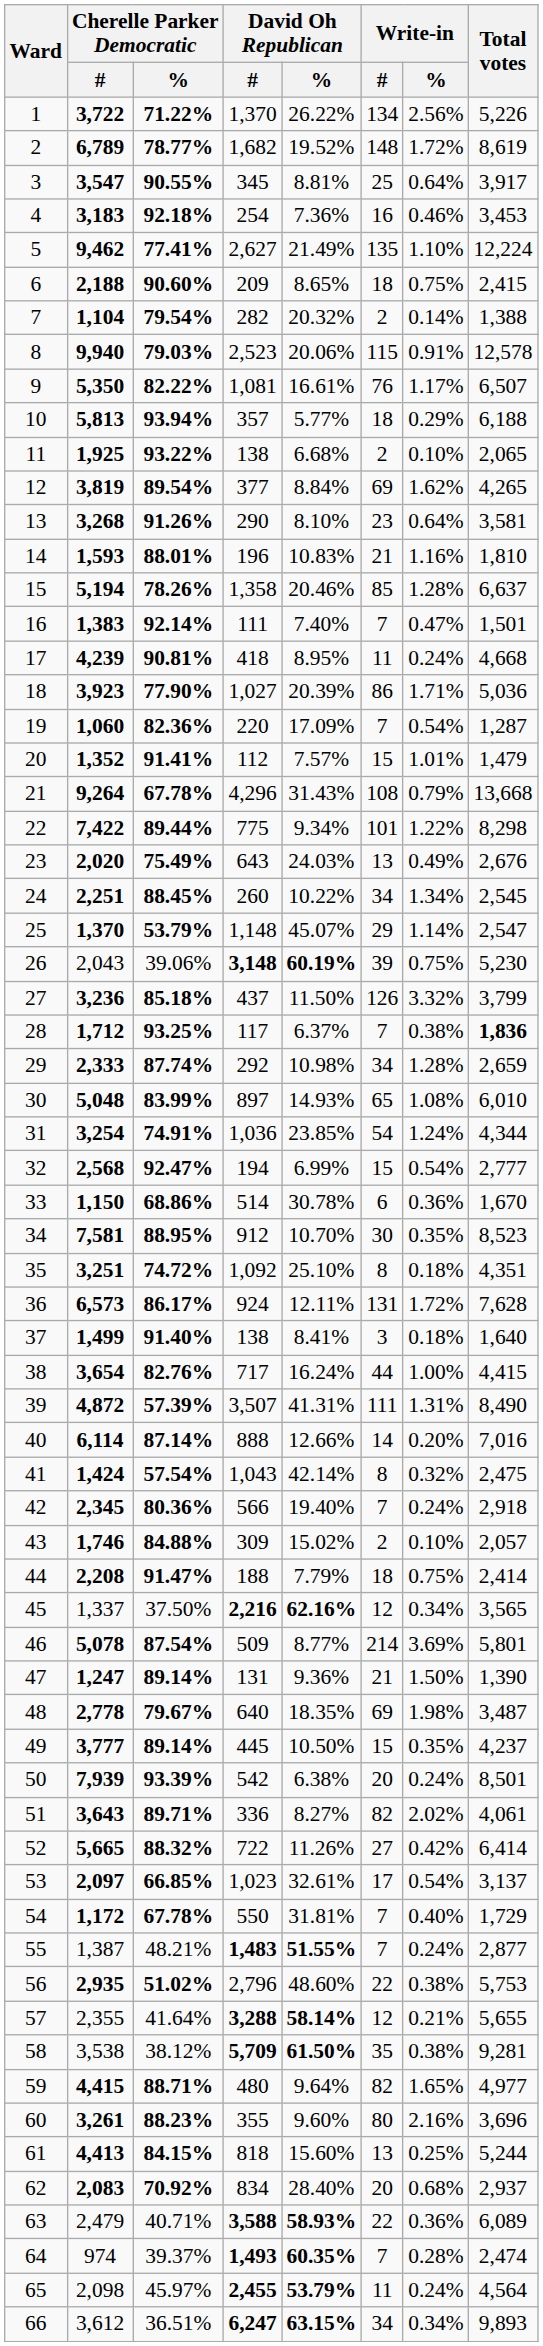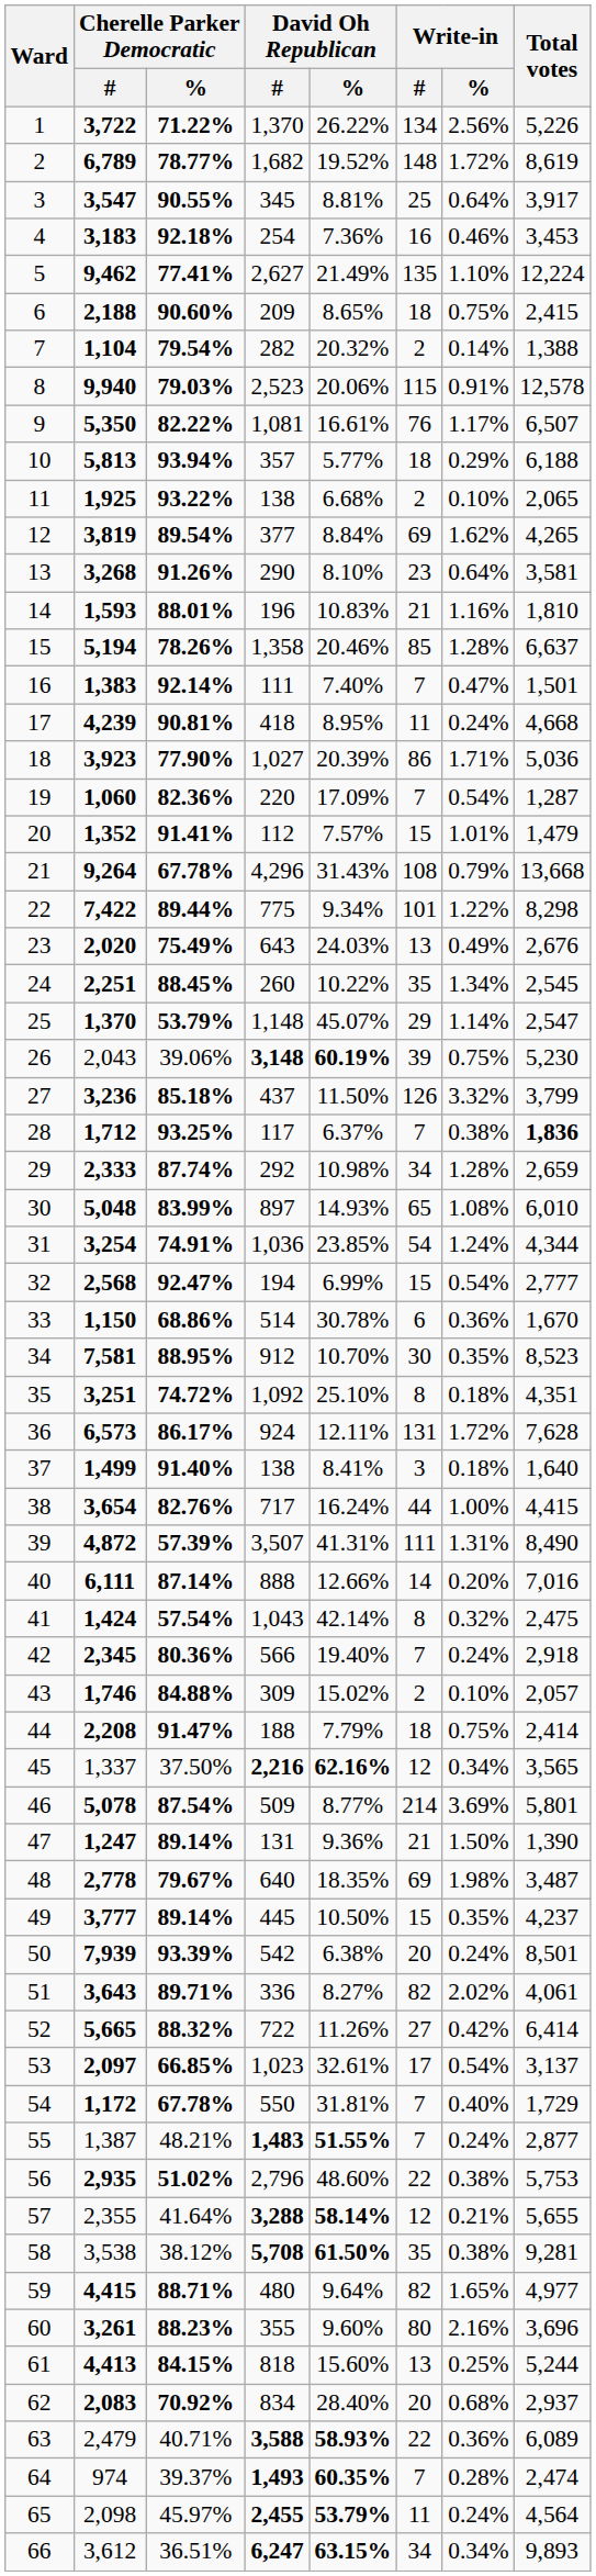 <table class="wikitable sortable mw-collapsible mw-collapsed" style="text-align:center;" |- bgcolor=lightgrey>
 <tr>
 <th rowspan="2" colspan="1" style="text-align:center">Ward</th>
 <th colspan="2" style="text-align:center;">Cherelle Parker<br><em>Democratic</em></th>
 <th colspan="2" style="text-align:center;">David Oh<br><em>Republican</em></th>
 <th colspan="2" style="text-align:center;">Write-in</th>
 <th colspan="1" rowspan="2" style="text-align:center;">Total<br>votes</th>
 </tr>
 <tr>
 <th colspan="1" style="text-align:center;">#</th>
 <th colspan="1" style="text-align:center;">%</th>
 <th colspan="1" style="text-align:center;">#</th>
 <th colspan="1" style="text-align:center;">%</th>
 <th colspan="1" style="text-align:center;">#</th>
 <th colspan="1" style="text-align:center;">%</th>
 </tr>
 <tr>
 <td>1</td>
 <td><strong>3,722</strong></td>
 <td><strong>71.22%</strong></td>
 <td>1,370</td>
 <td>26.22%</td>
 <td>134</td>
 <td>2.56%</td>
 <td>5,226</td>
 </tr>
 <tr>
 <td>2</td>
 <td><strong>6,789</strong></td>
 <td><strong>78.77%</strong></td>
 <td>1,682</td>
 <td>19.52%</td>
 <td>148</td>
 <td>1.72%</td>
 <td>8,619</td>
 </tr>
 <tr>
 <td>3</td>
 <td><strong>3,547</strong></td>
 <td><strong>90.55%</strong></td>
 <td>345</td>
 <td>8.81%</td>
 <td>25</td>
 <td>0.64%</td>
 <td>3,917</td>
 </tr>
 <tr>
 <td>4</td>
 <td><strong>3,183</strong></td>
 <td><strong>92.18%</strong></td>
 <td>254</td>
 <td>7.36%</td>
 <td>16</td>
 <td>0.46%</td>
 <td>3,453</td>
 </tr>
 <tr>
 <td>5</td>
 <td><strong>9,462</strong></td>
 <td><strong>77.41%</strong></td>
 <td>2,627</td>
 <td>21.49%</td>
 <td>135</td>
 <td>1.10%</td>
 <td>12,224</td>
 </tr>
 <tr>
 <td>6</td>
 <td><strong>2,188</strong></td>
 <td><strong>90.60%</strong></td>
 <td>209</td>
 <td>8.65%</td>
 <td>18</td>
 <td>0.75%</td>
 <td>2,415</td>
 </tr>
 <tr>
 <td>7</td>
 <td><strong>1,104</strong></td>
 <td><strong>79.54%</strong></td>
 <td>282</td>
 <td>20.32%</td>
 <td>2</td>
 <td>0.14%</td>
 <td>1,388</td>
 </tr>
 <tr>
 <td>8</td>
 <td><strong>9,940</strong></td>
 <td><strong>79.03%</strong></td>
 <td>2,523</td>
 <td>20.06%</td>
 <td>115</td>
 <td>0.91%</td>
 <td>12,578</td>
 </tr>
 <tr>
 <td>9</td>
 <td><strong>5,350</strong></td>
 <td><strong>82.22%</strong></td>
 <td>1,081</td>
 <td>16.61%</td>
 <td>76</td>
 <td>1.17%</td>
 <td>6,507</td>
 </tr>
 <tr>
 <td>10</td>
 <td><strong>5,813</strong></td>
 <td><strong>93.94%</strong></td>
 <td>357</td>
 <td>5.77%</td>
 <td>18</td>
 <td>0.29%</td>
 <td>6,188</td>
 </tr>
 <tr>
 <td>11</td>
 <td><strong>1,925</strong></td>
 <td><strong>93.22%</strong></td>
 <td>138</td>
 <td>6.68%</td>
 <td>2</td>
 <td>0.10%</td>
 <td>2,065</td>
 </tr>
 <tr>
 <td>12</td>
 <td><strong>3,819</strong></td>
 <td><strong>89.54%</strong></td>
 <td>377</td>
 <td>8.84%</td>
 <td>69</td>
 <td>1.62%</td>
 <td>4,265</td>
 </tr>
 <tr>
 <td>13</td>
 <td><strong>3,268</strong></td>
 <td><strong>91.26%</strong></td>
 <td>290</td>
 <td>8.10%</td>
 <td>23</td>
 <td>0.64%</td>
 <td>3,581</td>
 </tr>
 <tr>
 <td>14</td>
 <td><strong>1,593</strong></td>
 <td><strong>88.01%</strong></td>
 <td>196</td>
 <td>10.83%</td>
 <td>21</td>
 <td>1.16%</td>
 <td>1,810</td>
 </tr>
 <tr>
 <td>15</td>
 <td><strong>5,194</strong></td>
 <td><strong>78.26%</strong></td>
 <td>1,358</td>
 <td>20.46%</td>
 <td>85</td>
 <td>1.28%</td>
 <td>6,637</td>
 </tr>
 <tr>
 <td>16</td>
 <td><strong>1,383</strong></td>
 <td><strong>92.14%</strong></td>
 <td>111</td>
 <td>7.40%</td>
 <td>7</td>
 <td>0.47%</td>
 <td>1,501</td>
 </tr>
 <tr>
 <td>17</td>
 <td><strong>4,239</strong></td>
 <td><strong>90.81%</strong></td>
 <td>418</td>
 <td>8.95%</td>
 <td>11</td>
 <td>0.24%</td>
 <td>4,668</td>
 </tr>
 <tr>
 <td>18</td>
 <td><strong>3,923</strong></td>
 <td><strong>77.90%</strong></td>
 <td>1,027</td>
 <td>20.39%</td>
 <td>86</td>
 <td>1.71%</td>
 <td>5,036</td>
 </tr>
 <tr>
 <td>19</td>
 <td><strong>1,060</strong></td>
 <td><strong>82.36%</strong></td>
 <td>220</td>
 <td>17.09%</td>
 <td>7</td>
 <td>0.54%</td>
 <td>1,287</td>
 </tr>
 <tr>
 <td>20</td>
 <td><strong>1,352</strong></td>
 <td><strong>91.41%</strong></td>
 <td>112</td>
 <td>7.57%</td>
 <td>15</td>
 <td>1.01%</td>
 <td>1,479</td>
 </tr>
 <tr>
 <td>21</td>
 <td><strong>9,264</strong></td>
 <td><strong>67.78%</strong></td>
 <td>4,296</td>
 <td>31.43%</td>
 <td>108</td>
 <td>0.79%</td>
 <td>13,668</td>
 </tr>
 <tr>
 <td>22</td>
 <td><strong>7,422</strong></td>
 <td><strong>89.44%</strong></td>
 <td>775</td>
 <td>9.34%</td>
 <td>101</td>
 <td>1.22%</td>
 <td>8,298</td>
 </tr>
 <tr>
 <td>23</td>
 <td><strong>2,020</strong></td>
 <td><strong>75.49%</strong></td>
 <td>643</td>
 <td>24.03%</td>
 <td>13</td>
 <td>0.49%</td>
 <td>2,676</td>
 </tr>
 <tr>
 <td>24</td>
 <td><strong>2,251</strong></td>
 <td><strong>88.45%</strong></td>
 <td>260</td>
 <td>10.22%</td>
-<td>34</td>
+<td>35</td>
 <td>1.34%</td>
 <td>2,545</td>
 </tr>
 <tr>
 <td>25</td>
 <td><strong>1,370</strong></td>
 <td><strong>53.79%</strong></td>
 <td>1,148</td>
 <td>45.07%</td>
 <td>29</td>
 <td>1.14%</td>
 <td>2,547</td>
 </tr>
 <tr>
 <td>26</td>
 <td>2,043</td>
 <td>39.06%</td>
 <td><strong>3,148</strong></td>
 <td><strong>60.19%</strong></td>
 <td>39</td>
 <td>0.75%</td>
 <td>5,230</td>
 </tr>
 <tr>
 <td>27</td>
 <td><strong>3,236</strong></td>
 <td><strong>85.18%</strong></td>
 <td>437</td>
 <td>11.50%</td>
 <td>126</td>
 <td>3.32%</td>
 <td>3,799</td>
 </tr>
 <tr>
 <td>28</td>
 <td><strong>1,712</strong></td>
 <td><strong>93.25%</strong></td>
 <td>117</td>
 <td>6.37%</td>
 <td>7</td>
 <td>0.38%</td>
 <td><strong>1,836</strong></td>
 </tr>
 <tr>
 <td>29</td>
 <td><strong>2,333</strong></td>
 <td><strong>87.74%</strong></td>
 <td>292</td>
 <td>10.98%</td>
 <td>34</td>
 <td>1.28%</td>
 <td>2,659</td>
 </tr>
 <tr>
 <td>30</td>
 <td><strong>5,048</strong></td>
 <td><strong>83.99%</strong></td>
 <td>897</td>
 <td>14.93%</td>
 <td>65</td>
 <td>1.08%</td>
 <td>6,010</td>
 </tr>
 <tr>
 <td>31</td>
 <td><strong>3,254</strong></td>
 <td><strong>74.91%</strong></td>
 <td>1,036</td>
 <td>23.85%</td>
 <td>54</td>
 <td>1.24%</td>
 <td>4,344</td>
 </tr>
 <tr>
 <td>32</td>
 <td><strong>2,568</strong></td>
 <td><strong>92.47%</strong></td>
 <td>194</td>
 <td>6.99%</td>
 <td>15</td>
 <td>0.54%</td>
 <td>2,777</td>
 </tr>
 <tr>
 <td>33</td>
 <td><strong>1,150</strong></td>
 <td><strong>68.86%</strong></td>
 <td>514</td>
 <td>30.78%</td>
 <td>6</td>
 <td>0.36%</td>
 <td>1,670</td>
 </tr>
 <tr>
 <td>34</td>
 <td><strong>7,581</strong></td>
 <td><strong>88.95%</strong></td>
 <td>912</td>
 <td>10.70%</td>
 <td>30</td>
 <td>0.35%</td>
 <td>8,523</td>
 </tr>
 <tr>
 <td>35</td>
 <td><strong>3,251</strong></td>
 <td><strong>74.72%</strong></td>
 <td>1,092</td>
 <td>25.10%</td>
 <td>8</td>
 <td>0.18%</td>
 <td>4,351</td>
 </tr>
 <tr>
 <td>36</td>
 <td><strong>6,573</strong></td>
 <td><strong>86.17%</strong></td>
 <td>924</td>
 <td>12.11%</td>
 <td>131</td>
 <td>1.72%</td>
 <td>7,628</td>
 </tr>
 <tr>
 <td>37</td>
 <td><strong>1,499</strong></td>
 <td><strong>91.40%</strong></td>
 <td>138</td>
 <td>8.41%</td>
 <td>3</td>
 <td>0.18%</td>
 <td>1,640</td>
 </tr>
 <tr>
 <td>38</td>
 <td><strong>3,654</strong></td>
 <td><strong>82.76%</strong></td>
 <td>717</td>
 <td>16.24%</td>
 <td>44</td>
 <td>1.00%</td>
 <td>4,415</td>
 </tr>
 <tr>
 <td>39</td>
 <td><strong>4,872</strong></td>
 <td><strong>57.39%</strong></td>
 <td>3,507</td>
 <td>41.31%</td>
 <td>111</td>
 <td>1.31%</td>
 <td>8,490</td>
 </tr>
 <tr>
 <td>40</td>
-<td><strong>6,114</strong></td>
+<td><strong>6,111</strong></td>
 <td><strong>87.14%</strong></td>
 <td>888</td>
 <td>12.66%</td>
 <td>14</td>
 <td>0.20%</td>
 <td>7,016</td>
 </tr>
 <tr>
 <td>41</td>
 <td><strong>1,424</strong></td>
 <td><strong>57.54%</strong></td>
 <td>1,043</td>
 <td>42.14%</td>
 <td>8</td>
 <td>0.32%</td>
 <td>2,475</td>
 </tr>
 <tr>
 <td>42</td>
 <td><strong>2,345</strong></td>
 <td><strong>80.36%</strong></td>
 <td>566</td>
 <td>19.40%</td>
 <td>7</td>
 <td>0.24%</td>
 <td>2,918</td>
 </tr>
 <tr>
 <td>43</td>
 <td><strong>1,746</strong></td>
 <td><strong>84.88%</strong></td>
 <td>309</td>
 <td>15.02%</td>
 <td>2</td>
 <td>0.10%</td>
 <td>2,057</td>
 </tr>
 <tr>
 <td>44</td>
 <td><strong>2,208</strong></td>
 <td><strong>91.47%</strong></td>
 <td>188</td>
 <td>7.79%</td>
 <td>18</td>
 <td>0.75%</td>
 <td>2,414</td>
 </tr>
 <tr>
 <td>45</td>
 <td>1,337</td>
 <td>37.50%</td>
 <td><strong>2,216</strong></td>
 <td><strong>62.16%</strong></td>
 <td>12</td>
 <td>0.34%</td>
 <td>3,565</td>
 </tr>
 <tr>
 <td>46</td>
 <td><strong>5,078</strong></td>
 <td><strong>87.54%</strong></td>
 <td>509</td>
 <td>8.77%</td>
 <td>214</td>
 <td>3.69%</td>
 <td>5,801</td>
 </tr>
 <tr>
 <td>47</td>
 <td><strong>1,247</strong></td>
 <td><strong>89.14%</strong></td>
 <td>131</td>
 <td>9.36%</td>
 <td>21</td>
 <td>1.50%</td>
 <td>1,390</td>
 </tr>
 <tr>
 <td>48</td>
 <td><strong>2,778</strong></td>
 <td><strong>79.67%</strong></td>
 <td>640</td>
 <td>18.35%</td>
 <td>69</td>
 <td>1.98%</td>
 <td>3,487</td>
 </tr>
 <tr>
 <td>49</td>
 <td><strong>3,777</strong></td>
 <td><strong>89.14%</strong></td>
 <td>445</td>
 <td>10.50%</td>
 <td>15</td>
 <td>0.35%</td>
 <td>4,237</td>
 </tr>
 <tr>
 <td>50</td>
 <td><strong>7,939</strong></td>
 <td><strong>93.39%</strong></td>
 <td>542</td>
 <td>6.38%</td>
 <td>20</td>
 <td>0.24%</td>
 <td>8,501</td>
 </tr>
 <tr>
 <td>51</td>
 <td><strong>3,643</strong></td>
 <td><strong>89.71%</strong></td>
 <td>336</td>
 <td>8.27%</td>
 <td>82</td>
 <td>2.02%</td>
 <td>4,061</td>
 </tr>
 <tr>
 <td>52</td>
 <td><strong>5,665</strong></td>
 <td><strong>88.32%</strong></td>
 <td>722</td>
 <td>11.26%</td>
 <td>27</td>
 <td>0.42%</td>
 <td>6,414</td>
 </tr>
 <tr>
 <td>53</td>
 <td><strong>2,097</strong></td>
 <td><strong>66.85%</strong></td>
 <td>1,023</td>
 <td>32.61%</td>
 <td>17</td>
 <td>0.54%</td>
 <td>3,137</td>
 </tr>
 <tr>
 <td>54</td>
 <td><strong>1,172</strong></td>
 <td><strong>67.78%</strong></td>
 <td>550</td>
 <td>31.81%</td>
 <td>7</td>
 <td>0.40%</td>
 <td>1,729</td>
 </tr>
 <tr>
 <td>55</td>
 <td>1,387</td>
 <td>48.21%</td>
 <td><strong>1,483</strong></td>
 <td><strong>51.55%</strong></td>
 <td>7</td>
 <td>0.24%</td>
 <td>2,877</td>
 </tr>
 <tr>
 <td>56</td>
 <td><strong>2,935</strong></td>
 <td><strong>51.02%</strong></td>
 <td>2,796</td>
 <td>48.60%</td>
 <td>22</td>
 <td>0.38%</td>
 <td>5,753</td>
 </tr>
 <tr>
 <td>57</td>
 <td>2,355</td>
 <td>41.64%</td>
 <td><strong>3,288</strong></td>
 <td><strong>58.14%</strong></td>
 <td>12</td>
 <td>0.21%</td>
 <td>5,655</td>
 </tr>
 <tr>
 <td>58</td>
 <td>3,538</td>
 <td>38.12%</td>
-<td><strong>5,709</strong></td>
+<td><strong>5,708</strong></td>
 <td><strong>61.50%</strong></td>
 <td>35</td>
 <td>0.38%</td>
 <td>9,281</td>
 </tr>
 <tr>
 <td>59</td>
 <td><strong>4,415</strong></td>
 <td><strong>88.71%</strong></td>
 <td>480</td>
 <td>9.64%</td>
 <td>82</td>
 <td>1.65%</td>
 <td>4,977</td>
 </tr>
 <tr>
 <td>60</td>
 <td><strong>3,261</strong></td>
 <td><strong>88.23%</strong></td>
 <td>355</td>
 <td>9.60%</td>
 <td>80</td>
 <td>2.16%</td>
 <td>3,696</td>
 </tr>
 <tr>
 <td>61</td>
 <td><strong>4,413</strong></td>
 <td><strong>84.15%</strong></td>
 <td>818</td>
 <td>15.60%</td>
 <td>13</td>
 <td>0.25%</td>
 <td>5,244</td>
 </tr>
 <tr>
 <td>62</td>
 <td><strong>2,083</strong></td>
 <td><strong>70.92%</strong></td>
 <td>834</td>
 <td>28.40%</td>
 <td>20</td>
 <td>0.68%</td>
 <td>2,937</td>
 </tr>
 <tr>
 <td>63</td>
 <td>2,479</td>
 <td>40.71%</td>
 <td><strong>3,588</strong></td>
 <td><strong>58.93%</strong></td>
 <td>22</td>
 <td>0.36%</td>
 <td>6,089</td>
 </tr>
 <tr>
 <td>64</td>
 <td>974</td>
 <td>39.37%</td>
 <td><strong>1,493</strong></td>
 <td><strong>60.35%</strong></td>
 <td>7</td>
 <td>0.28%</td>
 <td>2,474</td>
 </tr>
 <tr>
 <td>65</td>
 <td>2,098</td>
 <td>45.97%</td>
 <td><strong>2,455</strong></td>
 <td><strong>53.79%</strong></td>
 <td>11</td>
 <td>0.24%</td>
 <td>4,564</td>
 </tr>
 <tr>
 <td>66</td>
 <td>3,612</td>
 <td>36.51%</td>
 <td><strong>6,247</strong></td>
 <td><strong>63.15%</strong></td>
 <td>34</td>
 <td>0.34%</td>
 <td>9,893</td>
 </tr>
 </table>
